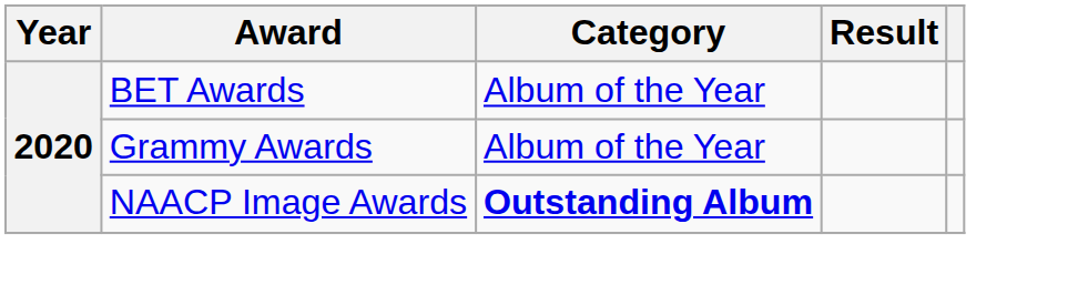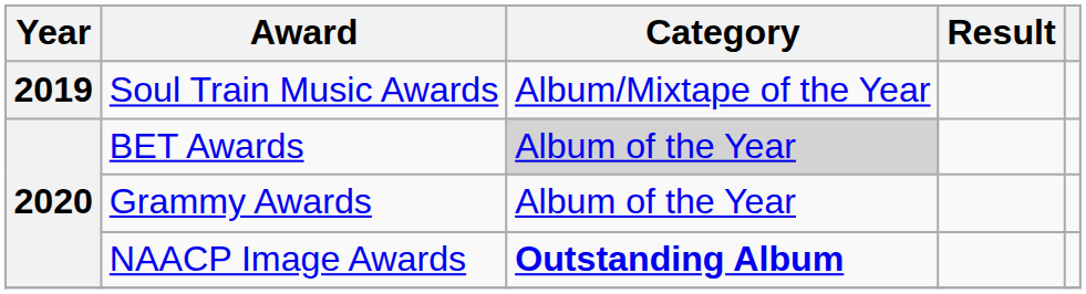 <table class="wikitable sortable plainrowheaders">
 <tr>
 <th scope="col">Year</th>
 <th scope="col">Award</th>
 <th scope="col">Category</th>
 <th scope="col">Result</th>
 <th scope="col"></th>
 </tr>
 <tr>
+<th>2019</th>
+<td><a href='#'>Soul Train Music Awards</a></td>
+<td><a href='#'>Album/Mixtape of the Year</a></td>
+<td></td>
+<td align="center"></td>
+</tr>
+<tr>
 <th rowspan="3">2020</th>
 <td><a href='#'>BET Awards</a></td>
-<td><a href='#'>Album of the Year</a></td>
+<td style="background: lightgrey;"><a href='#'>Album of the Year</a></td>
 <td></td>
 <td align="center"></td>
 </tr>
 <tr>
 <td><a href='#'>Grammy Awards</a></td>
 <td><a href='#'>Album of the Year</a></td>
 <td></td>
 <td align="center"></td>
 </tr>
 <tr>
 <td><a href='#'>NAACP Image Awards</a></td>
 <td><strong><a href='#'>Outstanding Album</a></strong></td>
 <td></td>
 <td align="center"></td>
 </tr>
 <tr>
 </tr>
 </table>
